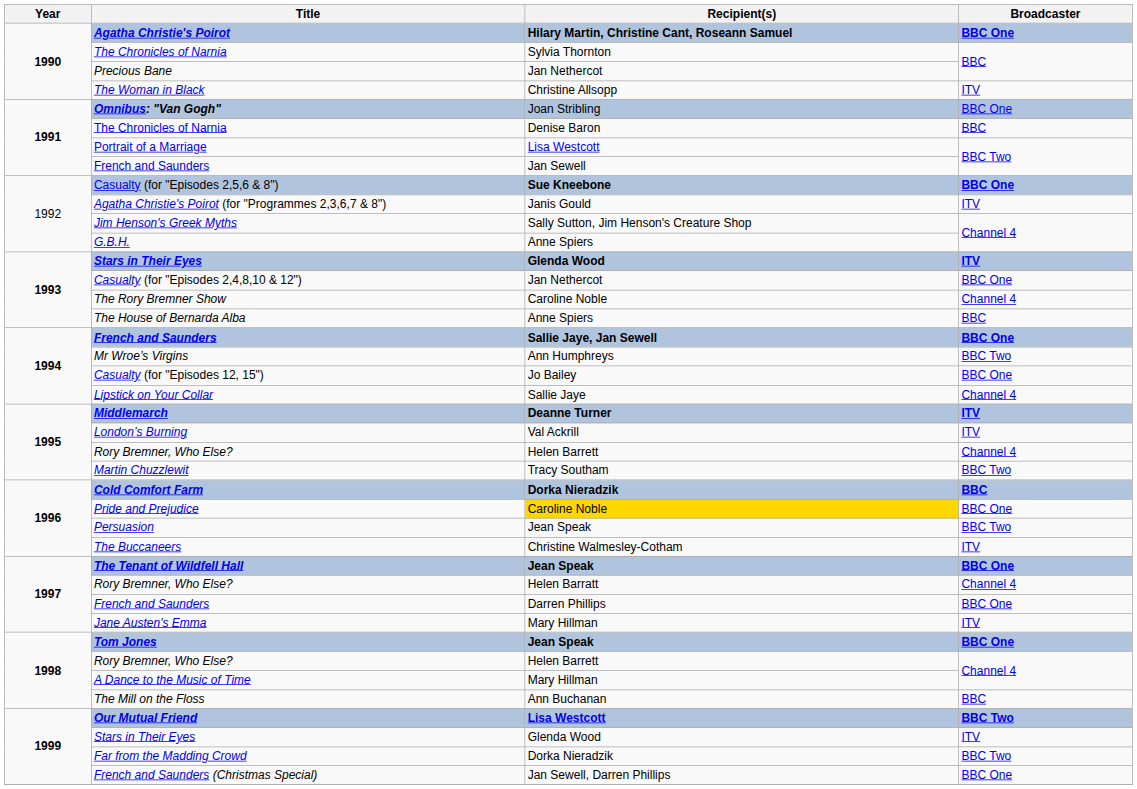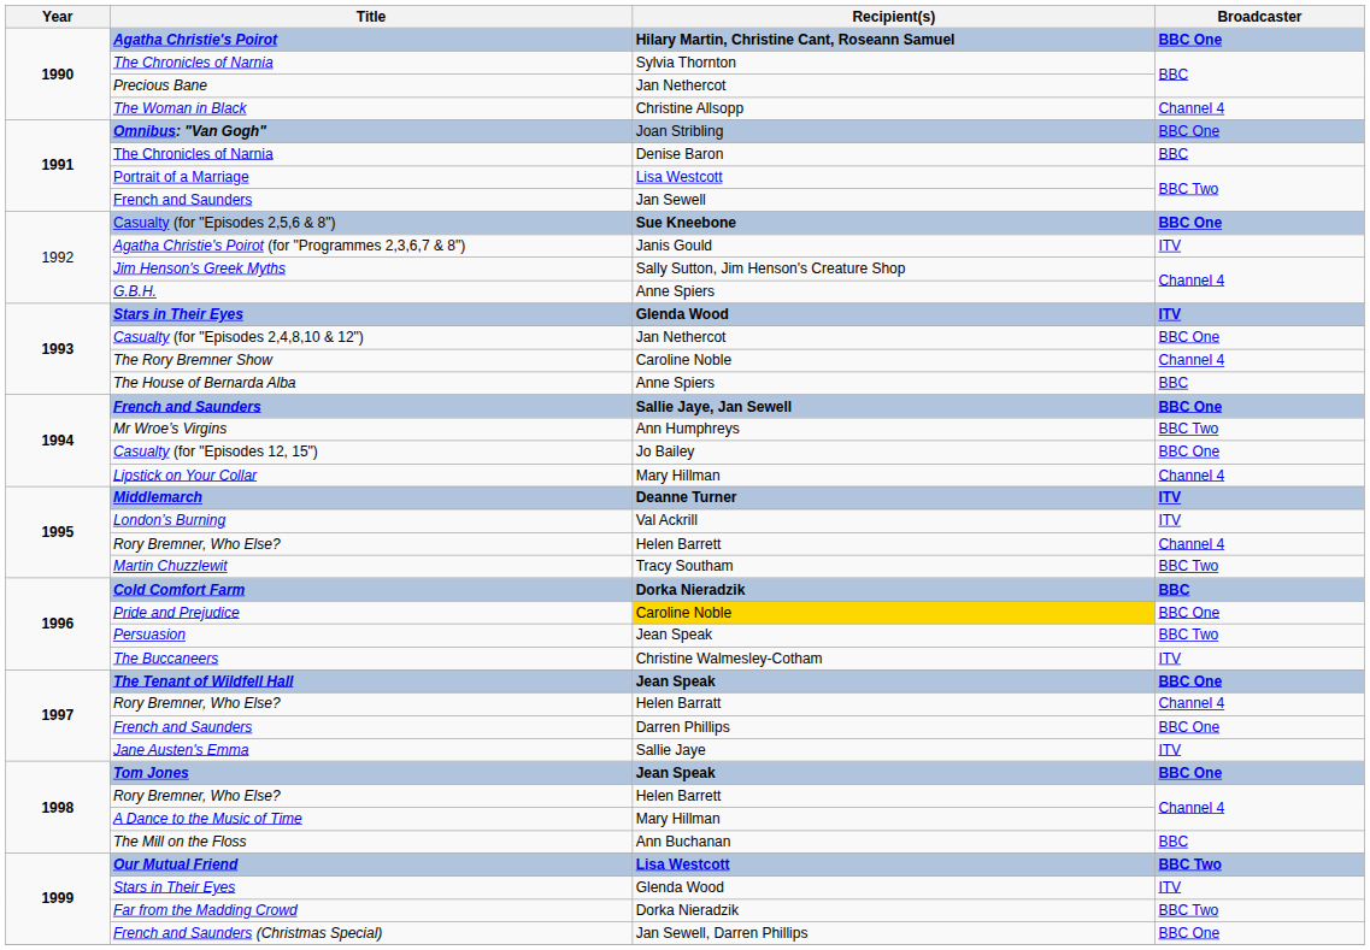 <table class="wikitable" width="95%">
 <tr>
 <th width=5%>Year</th>
 <th width=25%>Title</th>
 <th width=25%><strong>Recipient(s)</strong></th>
 <th width=10%><strong>Broadcaster</strong></th>
 </tr>
 <tr>
 <td rowspan="4" style="text-align:center;"><strong>1990</strong></td>
 <td style="background:#B0C4DE;"><strong><em><a href='#'>Agatha Christie's Poirot</a></em></strong></td>
 <td style="background:#B0C4DE;"><strong>Hilary Martin, Christine Cant, Roseann Samuel</strong></td>
 <td style="background:#B0C4DE;"><strong><a href='#'>BBC One</a></strong></td>
 </tr>
 <tr>
 <td><em><a href='#'>The Chronicles of Narnia</a></em></td>
 <td>Sylvia Thornton</td>
 <td rowspan="2"><a href='#'>BBC</a></td>
 </tr>
 <tr>
 <td><em>Precious Bane</em></td>
 <td>Jan Nethercot</td>
 </tr>
 <tr>
 <td><em><a href='#'>The Woman in Black</a></em></td>
 <td>Christine Allsopp</td>
-<td><a href='#'>ITV</a></td>
+<td><a href='#'>Channel 4</a></td>
 </tr>
 <tr>
 <td rowspan="4" style="text-align:center;"><strong>1991</strong></td>
 <td style="background:#B0C4DE;"><strong><em><a href='#'>Omnibus</a><em>: "Van Gogh"<strong></td>
 <td style="background:#B0C4DE;"></strong>Joan Stribling<strong></td>
 <td style="background:#B0C4DE;"></strong><a href='#'>BBC One</a><strong></td>
 </tr>
 <tr>
 <td></em><a href='#'>The Chronicles of Narnia</a><em></td>
 <td>Denise Baron</td>
 <td><a href='#'>BBC</a></td>
 </tr>
 <tr>
 <td></em><a href='#'>Portrait of a Marriage</a><em></td>
 <td><a href='#'>Lisa Westcott</a></td>
 <td rowspan="2"><a href='#'>BBC Two</a></td>
 </tr>
 <tr>
 <td></em><a href='#'>French and Saunders</a><em></td>
 <td>Jan Sewell</td>
 </tr>
 <tr>
 <td rowspan="4" style="text-align:center;"></strong>1992<strong></td>
 <td style="background:#B0C4DE;"></em></strong><a href='#'>Casualty</a></em> (for "Episodes 2,5,6 & 8")</strong></td>
 <td style="background:#B0C4DE;"><strong>Sue Kneebone</strong></td>
 <td style="background:#B0C4DE;"><strong><a href='#'>BBC One</a></strong></td>
 </tr>
 <tr>
 <td><em><a href='#'>Agatha Christie's Poirot</a></em> (for "Programmes 2,3,6,7 & 8")</td>
 <td>Janis Gould</td>
 <td><a href='#'>ITV</a></td>
 </tr>
 <tr>
 <td><em><a href='#'>Jim Henson's Greek Myths</a></em></td>
 <td>Sally Sutton, Jim Henson's Creature Shop</td>
 <td rowspan="2"><a href='#'>Channel 4</a></td>
 </tr>
 <tr>
 <td><em><a href='#'>G.B.H.</a></em></td>
 <td>Anne Spiers</td>
 </tr>
 <tr>
 <td rowspan="4" style="text-align:center;"><strong>1993</strong></td>
 <td style="background:#B0C4DE;"><strong><em><a href='#'>Stars in Their Eyes</a></em></strong></td>
 <td style="background:#B0C4DE;"><strong>Glenda Wood</strong></td>
 <td style="background:#B0C4DE;"><strong><a href='#'>ITV</a></strong></td>
 </tr>
 <tr>
 <td><em><a href='#'>Casualty</a></em> (for "Episodes 2,4,8,10 & 12")</td>
 <td>Jan Nethercot</td>
 <td><a href='#'>BBC One</a></td>
 </tr>
 <tr>
 <td><em>The Rory Bremner Show</em></td>
 <td>Caroline Noble</td>
 <td><a href='#'>Channel 4</a></td>
 </tr>
 <tr>
 <td><em>The House of Bernarda Alba</em></td>
 <td>Anne Spiers</td>
 <td><a href='#'>BBC</a></td>
 </tr>
 <tr>
 <td rowspan="4" style="text-align:center;"><strong>1994</strong></td>
 <td style="background:#B0C4DE;"><strong><em><a href='#'>French and Saunders</a></em></strong></td>
 <td style="background:#B0C4DE;"><strong>Sallie Jaye, Jan Sewell</strong></td>
 <td style="background:#B0C4DE;"><strong><a href='#'>BBC One</a></strong></td>
 </tr>
 <tr>
 <td><em>Mr Wroe’s Virgins</em></td>
 <td>Ann Humphreys</td>
 <td><a href='#'>BBC Two</a></td>
 </tr>
 <tr>
 <td><em><a href='#'>Casualty</a></em> (for "Episodes 12, 15")</td>
 <td>Jo Bailey</td>
 <td><a href='#'>BBC One</a></td>
 </tr>
 <tr>
 <td><em><a href='#'>Lipstick on Your Collar</a></em></td>
-<td>Sallie Jaye</td>
+<td>Mary Hillman</td>
 <td><a href='#'>Channel 4</a></td>
 </tr>
 <tr>
 <td rowspan="4" style="text-align:center;"><strong>1995</strong></td>
 <td style="background:#B0C4DE;"><strong><em><a href='#'>Middlemarch</a></em></strong></td>
 <td style="background:#B0C4DE;"><strong>Deanne Turner</strong></td>
 <td style="background:#B0C4DE;"><strong><a href='#'>ITV</a></strong></td>
 </tr>
 <tr>
 <td><em><a href='#'>London’s Burning</a></em></td>
 <td>Val Ackrill</td>
 <td><a href='#'>ITV</a></td>
 </tr>
 <tr>
 <td><em>Rory Bremner, Who Else?</em></td>
 <td>Helen Barrett</td>
 <td><a href='#'>Channel 4</a></td>
 </tr>
 <tr>
 <td><em><a href='#'>Martin Chuzzlewit</a></em></td>
 <td>Tracy Southam</td>
 <td><a href='#'>BBC Two</a></td>
 </tr>
 <tr>
 <td rowspan="4" style="text-align:center;"><strong>1996</strong></td>
 <td style="background:#B0C4DE;"><strong><em><a href='#'>Cold Comfort Farm</a></em></strong></td>
 <td style="background:#B0C4DE;"><strong>Dorka Nieradzik</strong></td>
 <td style="background:#B0C4DE;"><strong><a href='#'>BBC</a></strong></td>
 </tr>
 <tr>
 <td><em><a href='#'>Pride and Prejudice</a></em></td>
 <td style="background: gold;">Caroline Noble</td>
 <td><a href='#'>BBC One</a></td>
 </tr>
 <tr>
 <td><em><a href='#'>Persuasion</a></em></td>
 <td>Jean Speak</td>
 <td><a href='#'>BBC Two</a></td>
 </tr>
 <tr>
 <td><em><a href='#'>The Buccaneers</a></em></td>
 <td>Christine Walmesley-Cotham</td>
 <td><a href='#'>ITV</a></td>
 </tr>
 <tr>
 <td rowspan="4" style="text-align:center;"><strong>1997</strong></td>
 <td style="background:#B0C4DE;"><strong><em><a href='#'>The Tenant of Wildfell Hall</a></em></strong></td>
 <td style="background:#B0C4DE;"><strong>Jean Speak</strong></td>
 <td style="background:#B0C4DE;"><strong><a href='#'>BBC One</a></strong></td>
 </tr>
 <tr>
 <td><em>Rory Bremner, Who Else?</em></td>
 <td>Helen Barratt</td>
 <td><a href='#'>Channel 4</a></td>
 </tr>
 <tr>
 <td><em><a href='#'>French and Saunders</a></em></td>
 <td>Darren Phillips</td>
 <td><a href='#'>BBC One</a></td>
 </tr>
 <tr>
 <td><em><a href='#'>Jane Austen's Emma</a></em></td>
-<td>Mary Hillman</td>
+<td>Sallie Jaye</td>
 <td><a href='#'>ITV</a></td>
 </tr>
 <tr>
 <td rowspan="4" style="text-align:center;"><strong>1998</strong></td>
 <td style="background:#B0C4DE;"><strong><em><a href='#'>Tom Jones</a></em></strong></td>
 <td style="background:#B0C4DE;"><strong>Jean Speak</strong></td>
 <td style="background:#B0C4DE;"><strong><a href='#'>BBC One</a></strong></td>
 </tr>
 <tr>
 <td><em>Rory Bremner, Who Else?</em></td>
 <td>Helen Barrett</td>
 <td rowspan="2"><a href='#'>Channel 4</a></td>
 </tr>
 <tr>
 <td><em><a href='#'>A Dance to the Music of Time</a></em></td>
 <td>Mary Hillman</td>
 </tr>
 <tr>
 <td><em>The Mill on the Floss</em></td>
 <td>Ann Buchanan</td>
 <td><a href='#'>BBC</a></td>
 </tr>
 <tr>
 <td rowspan="4" style="text-align:center;"><strong>1999</strong></td>
 <td style="background:#B0C4DE;"><strong><em><a href='#'>Our Mutual Friend</a></em></strong></td>
 <td style="background:#B0C4DE;"><strong><a href='#'>Lisa Westcott</a></strong></td>
 <td style="background:#B0C4DE;"><strong><a href='#'>BBC Two</a></strong></td>
 </tr>
 <tr>
 <td><em><a href='#'>Stars in Their Eyes</a></em></td>
 <td>Glenda Wood</td>
 <td><a href='#'>ITV</a></td>
 </tr>
 <tr>
 <td><em><a href='#'>Far from the Madding Crowd</a></em></td>
 <td>Dorka Nieradzik</td>
 <td><a href='#'>BBC Two</a></td>
 </tr>
 <tr>
 <td><em><a href='#'>French and Saunders</a> (Christmas Special)</em></td>
 <td>Jan Sewell, Darren Phillips</td>
 <td><a href='#'>BBC One</a></td>
 </tr>
 <tr>
 </tr>
 </table>
